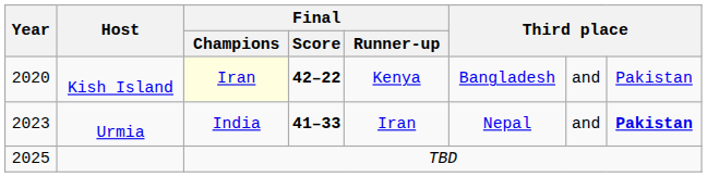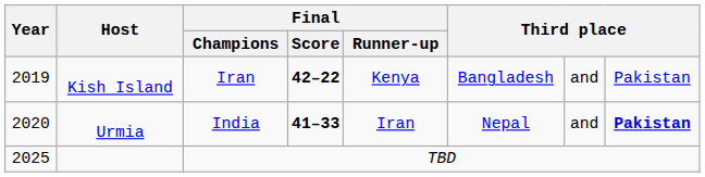 <table class="wikitable" style="text-align: center;">
 <tr>
 <th rowspan="2" scope="col">Year</th>
 <th rowspan="2" scope="col">Host</th>
 <th colspan="3" scope="col">Final</th>
 <th colspan="3" rowspan="2" scope="col">Third place</th>
 </tr>
 <tr>
 <th style="width: 15%;" scope="col">Champions</th>
 <th style="width: 8%;" scope="col">Score</th>
 <th style="width: 15%;" scope="col">Runner-up</th>
 </tr>
 <tr>
-<td>2020<br></td>
+<td>2019<br></td>
 <td><br><a href='#'>Kish Island</a></td>
-<td style="background: lightyellow;"> <a href='#'>Iran</a></td>
+<td> <a href='#'>Iran</a></td>
 <td><strong>42–22</strong></td>
 <td> <a href='#'>Kenya</a></td>
 <td> <a href='#'>Bangladesh</a></td>
 <td>and</td>
 <td> <a href='#'>Pakistan</a></td>
 </tr>
 <tr>
-<td>2023<br></td>
+<td>2020<br></td>
 <td><br><a href='#'>Urmia</a></td>
 <td> <a href='#'>India</a></td>
 <td><strong>41–33</strong></td>
 <td> <a href='#'>Iran</a></td>
 <td> <a href='#'>Nepal</a></td>
 <td>and</td>
 <td><strong> <a href='#'>Pakistan</a></strong></td>
 </tr>
 <tr>
 <td>2025<br></td>
 <td></td>
 <td colspan=6><em>TBD</em></td>
 </tr>
 </table>
